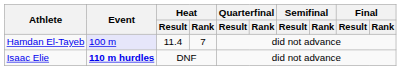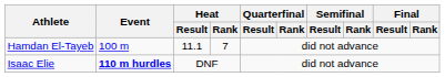 <table class="wikitable" style="font-size:90%">
 <tr>
 <th rowspan="2">Athlete</th>
 <th rowspan="2">Event</th>
 <th colspan="2">Heat</th>
 <th colspan="2">Quarterfinal</th>
 <th colspan="2">Semifinal</th>
 <th colspan="2">Final</th>
 </tr>
 <tr style="font-size:95%">
 <th>Result</th>
 <th>Rank</th>
 <th>Result</th>
 <th>Rank</th>
 <th>Result</th>
 <th>Rank</th>
 <th>Result</th>
 <th>Rank</th>
 </tr>
 <tr align=center>
 <td align=left><a href='#'>Hamdan El-Tayeb</a></td>
-<td align=left style="background: lavender;"><a href='#'>100 m</a></td>
-<td>11.4</td>
+<td align=left><a href='#'>100 m</a></td>
+<td>11.1</td>
 <td>7</td>
 <td colspan=6>did not advance</td>
 </tr>
 <tr align=center>
 <td align=left><a href='#'>Isaac Elie</a></td>
 <td align=left><strong><a href='#'>110 m hurdles</a></strong></td>
 <td colspan=2>DNF</td>
 <td colspan=6>did not advance</td>
 </tr>
 </table>
